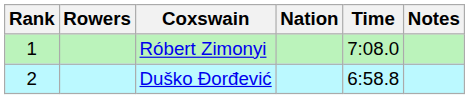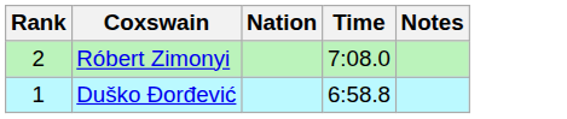 <table class="wikitable sortable" style="text-align:center">
 <tr>
 <th>Rank</th>
-<th>Rowers</th>
 <th>Coxswain</th>
 <th>Nation</th>
 <th>Time</th>
 <th>Notes</th>
 </tr>
 <tr bgcolor=bbf3bb>
-<td>1</td>
-<td align=left></td>
+<td>2</td>
 <td align=left><a href='#'>Róbert Zimonyi</a></td>
 <td align=left></td>
 <td>7:08.0</td>
 <td></td>
 </tr>
 <tr bgcolor=bbf9ff>
-<td>2</td>
-<td align=left></td>
+<td>1</td>
 <td align=left><a href='#'>Duško Ðorđević</a></td>
 <td align=left></td>
 <td>6:58.8</td>
 <td></td>
 </tr>
 </table>
